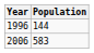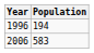 <table class="wikitable">
 <tr>
 <th>Year</th>
 <th>Population</th>
 </tr>
 <tr>
 <td>1996</td>
-<td>144</td>
+<td>194</td>
 </tr>
 <tr>
 <td>2006</td>
 <td>583</td>
 </tr>
 </table>
